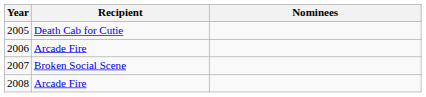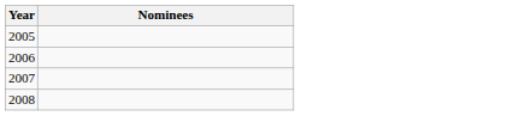 <table class="wikitable sortable">
 <tr>
 <th>Year</th>
-<th style="width:250px;">Recipient</th>
 <th style="width:300px;" class="unsortable">Nominees</th>
 </tr>
 <tr>
 <td>2005</td>
-<td><a href='#'>Death Cab for Cutie</a></td>
 <td></td>
 </tr>
 <tr>
 <td>2006</td>
-<td><a href='#'>Arcade Fire</a></td>
 <td></td>
 </tr>
 <tr>
 <td>2007</td>
-<td><a href='#'>Broken Social Scene</a></td>
 <td></td>
 </tr>
 <tr>
 <td>2008</td>
-<td><a href='#'>Arcade Fire</a></td>
 <td></td>
 </tr>
 </table>
